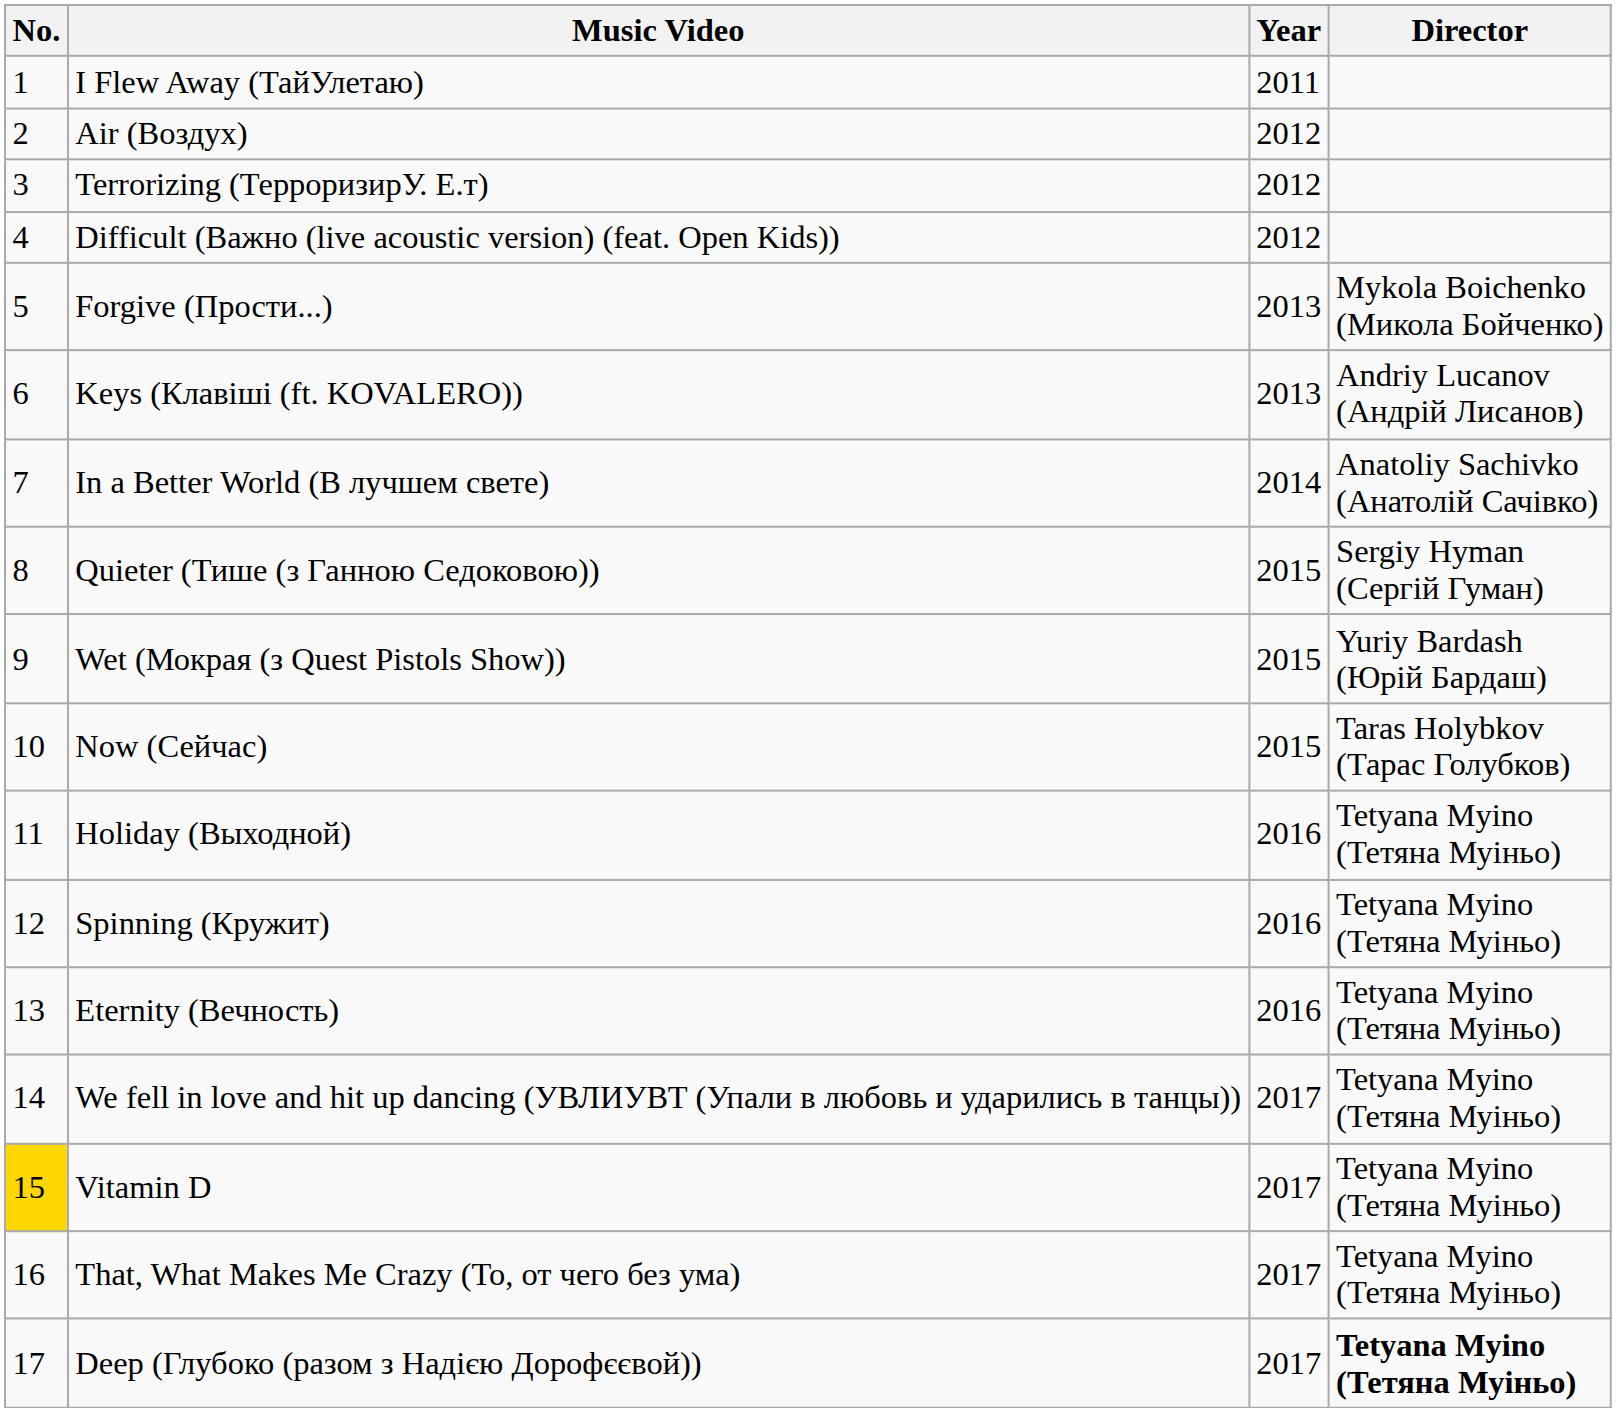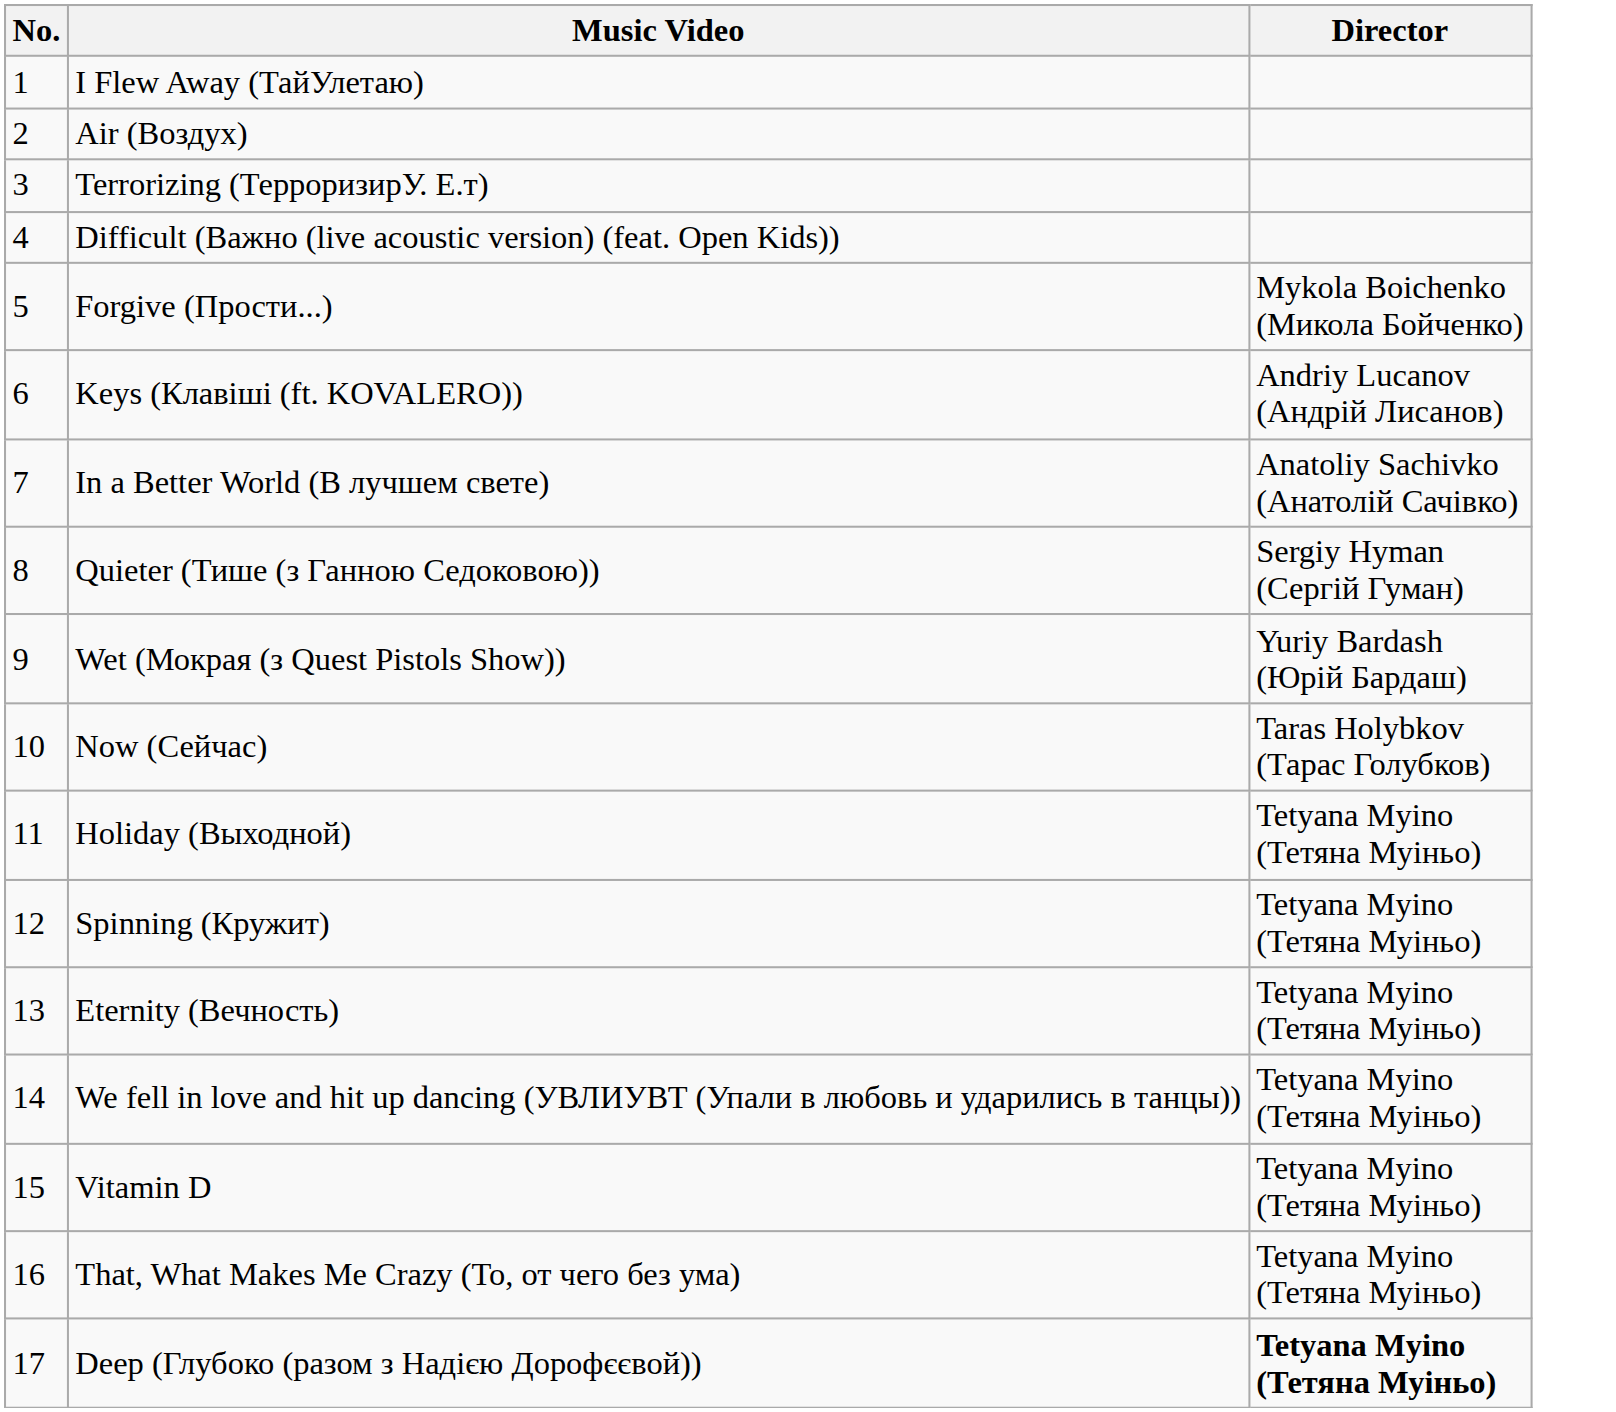 <table class="wikitable">
 <tr>
 <th>No.</th>
 <th>Music Video</th>
-<th>Year</th>
 <th>Director</th>
 </tr>
 <tr>
 <td>1</td>
 <td>I Flew Away (ТайУлетаю)</td>
-<td>2011</td>
 <td></td>
 </tr>
 <tr>
 <td>2</td>
 <td>Air (Воздух)</td>
-<td>2012</td>
 <td></td>
 </tr>
 <tr>
 <td>3</td>
 <td>Terrorizing (ТерроризирУ. Е.т)</td>
-<td>2012</td>
 <td></td>
 </tr>
 <tr>
 <td>4</td>
 <td>Difficult (Важно (live acoustic version) (feat. Open Kids))</td>
-<td>2012</td>
 <td></td>
 </tr>
 <tr>
 <td>5</td>
 <td>Forgive (Прости...)</td>
-<td>2013</td>
 <td>Mykola Boichenko<br>(Микола Бойченко)</td>
 </tr>
 <tr>
 <td>6</td>
 <td>Keys (Клавіші (ft. KOVALERO))</td>
-<td>2013</td>
 <td>Andriy Lucanov<br>(Андрій Лисанов)</td>
 </tr>
 <tr>
 <td>7</td>
 <td>In a Better World (В лучшем свете)</td>
-<td>2014</td>
 <td>Anatoliy Sachivko<br>(Анатолій Сачівко)</td>
 </tr>
 <tr>
 <td>8</td>
 <td>Quieter (Тише (з Ганною Седоковою))</td>
-<td>2015</td>
 <td>Sergiy Hyman<br>(Сергій Гуман)</td>
 </tr>
 <tr>
 <td>9</td>
 <td>Wet (Мокрая (з Quest Pistols Show))</td>
-<td>2015</td>
 <td>Yuriy Bardash<br>(Юрій Бардаш)</td>
 </tr>
 <tr>
 <td>10</td>
 <td>Now (Сейчас)</td>
-<td>2015</td>
 <td>Taras Holybkov<br>(Тарас Голубков)</td>
 </tr>
 <tr>
 <td>11</td>
 <td>Holiday (Выходной)</td>
-<td>2016</td>
 <td>Tetyana Myino<br>(Тетяна Муіньо)</td>
 </tr>
 <tr>
 <td>12</td>
 <td>Spinning (Кружит)</td>
-<td>2016</td>
 <td>Tetyana Myino<br>(Тетяна Муіньо)</td>
 </tr>
 <tr>
 <td>13</td>
 <td>Eternity (Вечность)</td>
-<td>2016</td>
 <td>Tetyana Myino<br>(Тетяна Муіньо)</td>
 </tr>
 <tr>
 <td>14</td>
 <td>We fell in love and hit up dancing (УВЛИУВТ (Упали в любовь и ударились в танцы))</td>
-<td>2017</td>
 <td>Tetyana Myino<br>(Тетяна Муіньо)</td>
 </tr>
 <tr>
-<td style="background: gold;">15</td>
+<td>15</td>
 <td>Vitamin D</td>
-<td>2017</td>
 <td>Tetyana Myino<br>(Тетяна Муіньо)</td>
 </tr>
 <tr>
 <td>16</td>
 <td>That, What Makes Me Crazy (То, от чего без ума)</td>
-<td>2017</td>
 <td>Tetyana Myino<br>(Тетяна Муіньо)</td>
 </tr>
 <tr>
 <td>17</td>
 <td>Deep (Глубоко (разом з Надією Дорофєєвой))</td>
-<td>2017</td>
 <td><strong>Tetyana Myino<br>(Тетяна Муіньо)</strong></td>
 </tr>
 </table>
